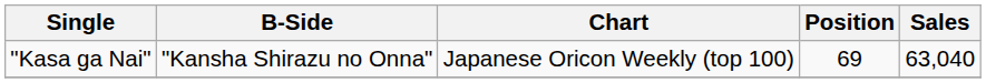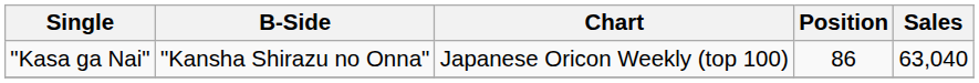 <table class="wikitable" border="1">
 <tr>
 <th>Single</th>
 <th>B-Side</th>
 <th>Chart</th>
 <th>Position</th>
 <th>Sales</th>
 </tr>
 <tr>
 <td>"Kasa ga Nai"</td>
 <td>"Kansha Shirazu no Onna"</td>
 <td>Japanese Oricon Weekly (top 100)</td>
-<td align="center">69</td>
+<td align="center">86</td>
 <td align="center">63,040</td>
 </tr>
 <tr>
 </tr>
 </table>
